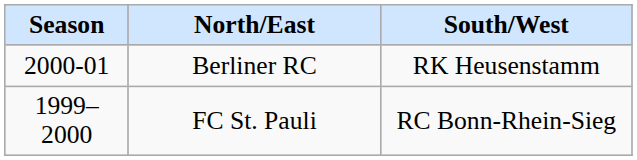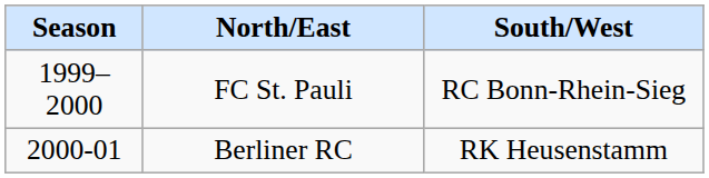 <table class="wikitable">
 <tr align="center" bgcolor="#D0E6FF">
 <td width="70"><strong>Season</strong></td>
 <td width="150"><strong>North/East</strong></td>
 <td width="150"><strong>South/West</strong></td>
 </tr>
 <tr align="center">
+<td>1999–2000</td>
+<td>FC St. Pauli</td>
+<td>RC Bonn-Rhein-Sieg</td>
+</tr>
+<tr align="center">
 <td>2000-01</td>
 <td>Berliner RC</td>
 <td>RK Heusenstamm</td>
 </tr>
-<tr align="center">
-<td>1999–2000</td>
-<td>FC St. Pauli</td>
-<td>RC Bonn-Rhein-Sieg</td>
-</tr>
 </table>
